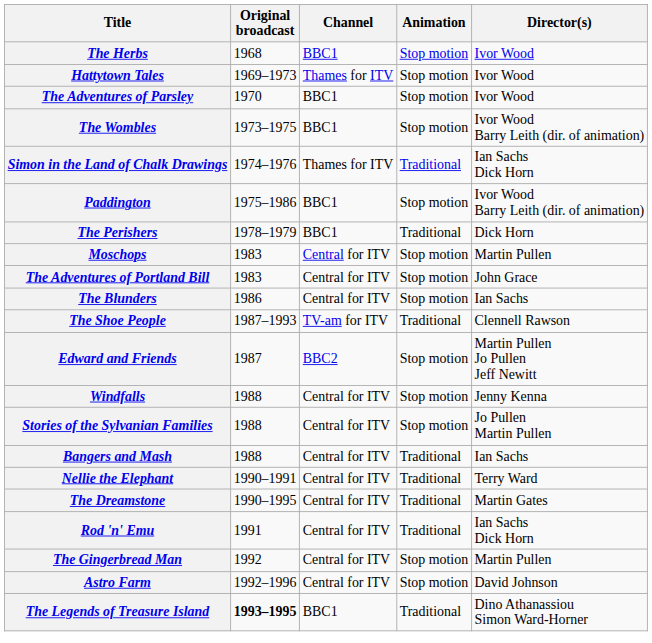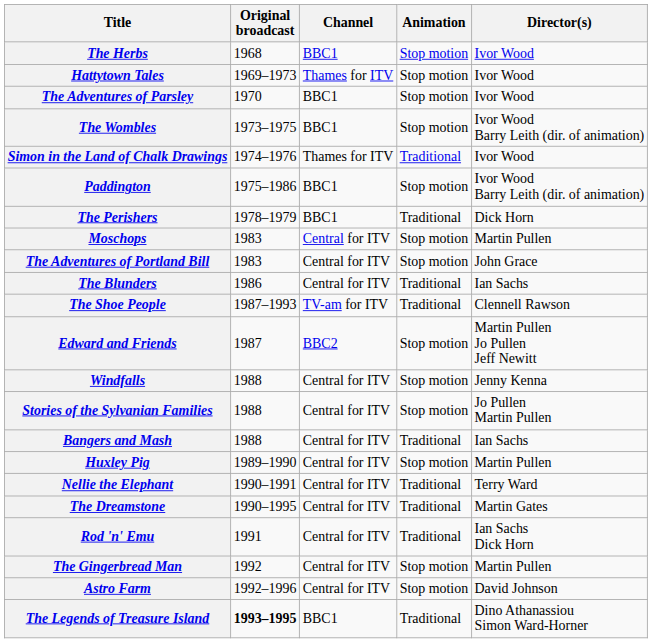 <table class="wikitable sortable">
 <tr>
 <th scope="col">Title</th>
 <th scope="col">Original<br>broadcast</th>
 <th scope="col">Channel</th>
 <th scope="col">Animation</th>
 <th scope="col">Director(s)</th>
 </tr>
 <tr>
 <th scope="row" ><em><a href='#'>The Herbs</a></em></th>
 <td>1968</td>
 <td><a href='#'>BBC1</a></td>
 <td><a href='#'>Stop motion</a></td>
 <td><a href='#'>Ivor Wood</a></td>
 </tr>
 <tr>
 <th scope="row" ><em><a href='#'>Hattytown Tales</a></em></th>
 <td>1969–1973</td>
 <td><a href='#'>Thames</a> for <a href='#'>ITV</a></td>
 <td>Stop motion</td>
 <td>Ivor Wood</td>
 </tr>
 <tr>
 <th scope="row" ><em><a href='#'>The Adventures of Parsley</a></em></th>
 <td>1970</td>
 <td>BBC1</td>
 <td>Stop motion</td>
 <td>Ivor Wood</td>
 </tr>
 <tr>
 <th scope="row" ><em><a href='#'>The Wombles</a></em></th>
 <td>1973–1975</td>
 <td>BBC1</td>
 <td>Stop motion</td>
 <td>Ivor Wood<br>Barry Leith (dir. of animation)</td>
 </tr>
 <tr>
 <th scope="row" ><em><a href='#'>Simon in the Land of Chalk Drawings</a></em></th>
 <td>1974–1976</td>
 <td>Thames for ITV</td>
 <td><a href='#'>Traditional</a></td>
-<td>Ian Sachs<br>Dick Horn</td>
+<td>Ivor Wood</td>
 </tr>
 <tr>
 <th scope="row" ><em><a href='#'>Paddington</a></em></th>
 <td>1975–1986</td>
 <td>BBC1</td>
 <td>Stop motion</td>
 <td>Ivor Wood<br>Barry Leith (dir. of animation)</td>
 </tr>
 <tr>
 <th scope="row" ><em><a href='#'>The Perishers</a></em></th>
 <td>1978–1979</td>
 <td>BBC1</td>
 <td>Traditional</td>
 <td>Dick Horn</td>
 </tr>
 <tr>
 <th scope="row" ><em><a href='#'>Moschops</a></em></th>
 <td>1983</td>
 <td><a href='#'>Central</a> for ITV</td>
 <td>Stop motion</td>
 <td>Martin Pullen</td>
 </tr>
 <tr>
 <th scope="row" ><em><a href='#'>The Adventures of Portland Bill</a></em></th>
 <td>1983</td>
 <td>Central for ITV</td>
 <td>Stop motion</td>
 <td>John Grace</td>
 </tr>
 <tr>
 <th scope="row" ><em><a href='#'>The Blunders</a></em></th>
 <td>1986</td>
 <td>Central for ITV</td>
-<td>Stop motion</td>
+<td>Traditional</td>
 <td>Ian Sachs</td>
 </tr>
 <tr>
 <th scope="row" ><em><a href='#'>The Shoe People</a></em></th>
 <td>1987–1993</td>
 <td><a href='#'>TV-am</a> for ITV</td>
 <td>Traditional</td>
 <td>Clennell Rawson</td>
 </tr>
 <tr>
 <th scope="row" ><em><a href='#'>Edward and Friends</a></em></th>
 <td>1987</td>
 <td><a href='#'>BBC2</a></td>
 <td>Stop motion</td>
 <td>Martin Pullen<br>Jo Pullen<br>Jeff Newitt</td>
 </tr>
 <tr>
 <th scope="row" ><em><a href='#'>Windfalls</a></em></th>
 <td>1988</td>
 <td>Central for ITV</td>
 <td>Stop motion</td>
 <td>Jenny Kenna</td>
 </tr>
 <tr>
 <th scope="row" ><em><a href='#'>Stories of the Sylvanian Families</a></em></th>
 <td>1988</td>
 <td>Central for ITV</td>
 <td>Stop motion</td>
 <td>Jo Pullen<br>Martin Pullen</td>
 </tr>
 <tr>
 <th scope="row" ><em><a href='#'>Bangers and Mash</a></em></th>
 <td>1988</td>
 <td>Central for ITV</td>
 <td>Traditional</td>
 <td>Ian Sachs</td>
+</tr>
+<tr>
+<th scope="row" ><em><a href='#'>Huxley Pig</a></em></th>
+<td>1989–1990</td>
+<td>Central for ITV</td>
+<td>Stop motion</td>
+<td>Martin Pullen</td>
 </tr>
 <tr>
 <th scope="row" ><em><a href='#'>Nellie the Elephant</a></em></th>
 <td>1990–1991</td>
 <td>Central for ITV</td>
 <td>Traditional</td>
 <td>Terry Ward</td>
 </tr>
 <tr>
 <th scope="row" ><em><a href='#'>The Dreamstone</a></em></th>
 <td>1990–1995</td>
 <td>Central for ITV</td>
 <td>Traditional</td>
 <td>Martin Gates</td>
 </tr>
 <tr>
 <th scope="row" ><em><a href='#'>Rod 'n' Emu</a></em></th>
 <td>1991</td>
 <td>Central for ITV</td>
 <td>Traditional</td>
 <td>Ian Sachs<br>Dick Horn</td>
 </tr>
 <tr>
 <th scope="row" ><em><a href='#'>The Gingerbread Man</a></em></th>
 <td>1992</td>
 <td>Central for ITV</td>
 <td>Stop motion</td>
 <td>Martin Pullen</td>
 </tr>
 <tr>
 <th scope="row" ><em><a href='#'>Astro Farm</a></em></th>
 <td>1992–1996</td>
 <td>Central for ITV</td>
 <td>Stop motion</td>
 <td>David Johnson</td>
 </tr>
 <tr>
 <th scope="row" ><em><a href='#'>The Legends of Treasure Island</a></em></th>
 <td><strong>1993–1995</strong></td>
 <td>BBC1</td>
 <td>Traditional</td>
 <td>Dino Athanassiou<br>Simon Ward-Horner</td>
 </tr>
 </table>
